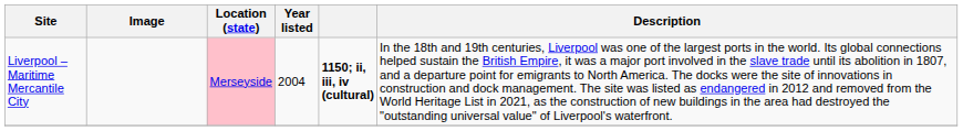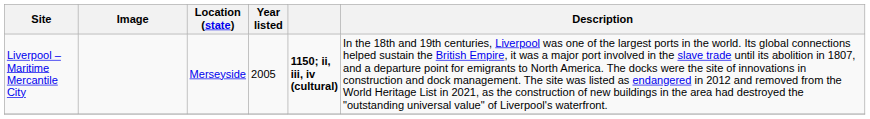 <table class="wikitable plainrowheaders">
 <tr>
 <th style="width:100px;" scope="col">Site</th>
 <th class="unsortable"  style="width:150px;" scope="col">Image</th>
 <th style="width:80px;" scope="col">Location (<a href='#'>state</a>)</th>
 <th style="width:50px;" scope="col">Year listed</th>
 <th style="width:60px;" scope="col" data-sort-type="number"></th>
 <th scope="col" class="unsortable">Description</th>
 </tr>
 <tr>
 <td><a href='#'>Liverpool – Maritime Mercantile City</a></td>
 <td></td>
-<td style="background: pink;"><a href='#'>Merseyside</a></td>
-<td>2004</td>
+<td><a href='#'>Merseyside</a></td>
+<td>2005</td>
 <td><strong>1150; ii, iii, iv (cultural)</strong></td>
 <td>In the 18th and 19th centuries, <a href='#'>Liverpool</a> was one of the largest ports in the world. Its global connections helped sustain the <a href='#'>British Empire</a>, it was a major port involved in the <a href='#'>slave trade</a> until its abolition in 1807, and a departure point for emigrants to North America. The docks were the site of innovations in construction and dock management. The site was listed as <a href='#'>endangered</a> in 2012 and removed from the World Heritage List in 2021, as the construction of new buildings in the area had destroyed the "outstanding universal value" of Liverpool's waterfront.</td>
 </tr>
 <tr>
 </tr>
 </table>
